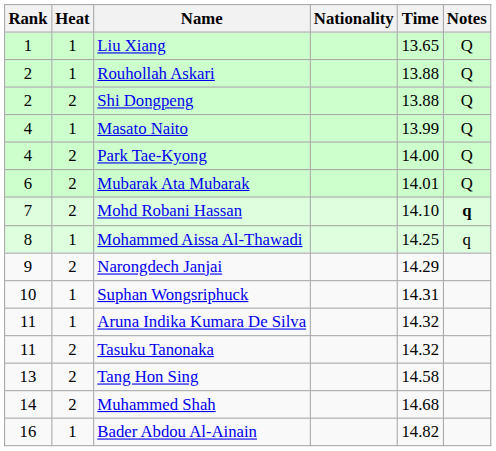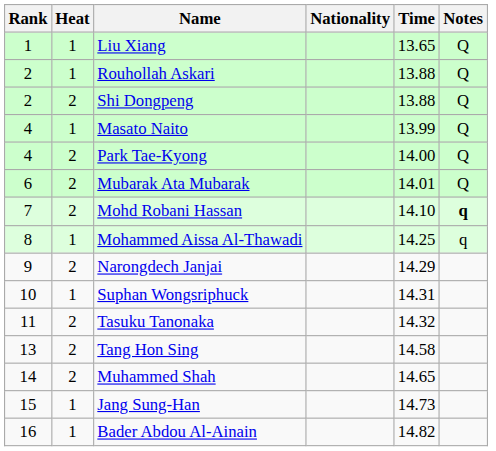 <table class="wikitable sortable" style="text-align:center; font-size:95%">
 <tr>
 <th>Rank</th>
 <th>Heat</th>
 <th>Name</th>
 <th>Nationality</th>
 <th>Time</th>
 <th>Notes</th>
 </tr>
 <tr bgcolor=ccffcc>
 <td>1</td>
 <td>1</td>
 <td align=left><a href='#'>Liu Xiang</a></td>
 <td align=left></td>
 <td>13.65</td>
 <td>Q</td>
 </tr>
 <tr bgcolor=ccffcc>
 <td>2</td>
 <td>1</td>
 <td align=left><a href='#'>Rouhollah Askari</a></td>
 <td align=left></td>
 <td>13.88</td>
 <td>Q</td>
 </tr>
 <tr bgcolor=ccffcc>
 <td>2</td>
 <td>2</td>
 <td align=left><a href='#'>Shi Dongpeng</a></td>
 <td align=left></td>
 <td>13.88</td>
 <td>Q</td>
 </tr>
 <tr bgcolor=ccffcc>
 <td>4</td>
 <td>1</td>
 <td align=left><a href='#'>Masato Naito</a></td>
 <td align=left></td>
 <td>13.99</td>
 <td>Q</td>
 </tr>
 <tr bgcolor=ccffcc>
 <td>4</td>
 <td>2</td>
 <td align=left><a href='#'>Park Tae-Kyong</a></td>
 <td align=left></td>
 <td>14.00</td>
 <td>Q</td>
 </tr>
 <tr bgcolor=ccffcc>
 <td>6</td>
 <td>2</td>
 <td align=left><a href='#'>Mubarak Ata Mubarak</a></td>
 <td align=left></td>
 <td>14.01</td>
 <td>Q</td>
 </tr>
 <tr bgcolor=ddffdd>
 <td>7</td>
 <td>2</td>
 <td align=left><a href='#'>Mohd Robani Hassan</a></td>
 <td align=left></td>
 <td>14.10</td>
 <td><strong>q</strong></td>
 </tr>
 <tr bgcolor=ddffdd>
 <td>8</td>
 <td>1</td>
 <td align=left><a href='#'>Mohammed Aissa Al-Thawadi</a></td>
 <td align=left></td>
 <td>14.25</td>
 <td>q</td>
 </tr>
 <tr>
 <td>9</td>
 <td>2</td>
 <td align=left><a href='#'>Narongdech Janjai</a></td>
 <td align=left></td>
 <td>14.29</td>
 <td></td>
 </tr>
 <tr>
 <td>10</td>
 <td>1</td>
 <td align=left><a href='#'>Suphan Wongsriphuck</a></td>
 <td align=left></td>
 <td>14.31</td>
 <td></td>
 </tr>
 <tr>
 <td>11</td>
-<td>1</td>
-<td align=left><a href='#'>Aruna Indika Kumara De Silva</a></td>
-<td align=left></td>
-<td>14.32</td>
-<td></td>
-</tr>
-<tr>
-<td>11</td>
 <td>2</td>
 <td align=left><a href='#'>Tasuku Tanonaka</a></td>
 <td align=left></td>
 <td>14.32</td>
 <td></td>
 </tr>
 <tr>
 <td>13</td>
 <td>2</td>
 <td align=left><a href='#'>Tang Hon Sing</a></td>
 <td align=left></td>
 <td>14.58</td>
 <td></td>
 </tr>
 <tr>
 <td>14</td>
 <td>2</td>
 <td align=left><a href='#'>Muhammed Shah</a></td>
 <td align=left></td>
-<td>14.68</td>
+<td>14.65</td>
+<td></td>
+</tr>
+<tr>
+<td>15</td>
+<td>1</td>
+<td align=left><a href='#'>Jang Sung-Han</a></td>
+<td align=left></td>
+<td>14.73</td>
 <td></td>
 </tr>
 <tr>
 <td>16</td>
 <td>1</td>
 <td align=left><a href='#'>Bader Abdou Al-Ainain</a></td>
 <td align=left></td>
 <td>14.82</td>
 <td></td>
 </tr>
 </table>
